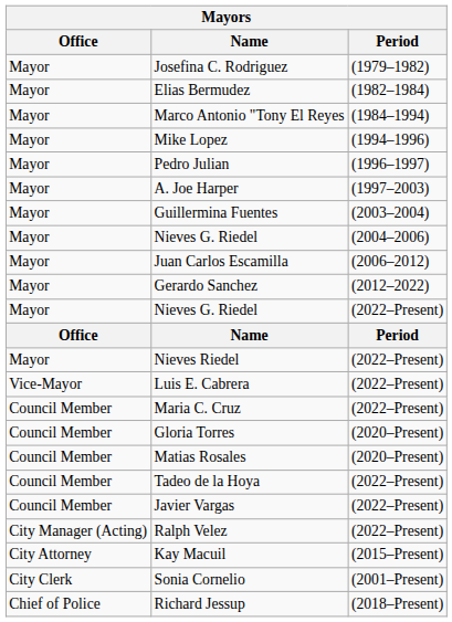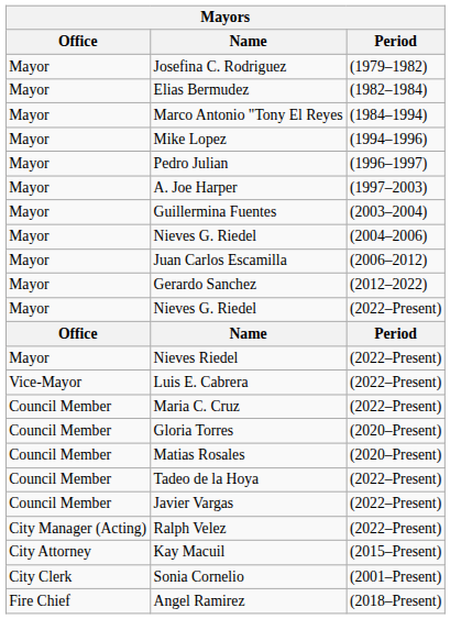 <table class="wikitable mw-collapsible" style="font-size: 87%;" align="right">
 <tr>
 <th colspan=3>Mayors</th>
 </tr>
 <tr>
 <th>Office</th>
 <th>Name</th>
 <th>Period</th>
 </tr>
 <tr>
 <td>Mayor</td>
 <td>Josefina C. Rodriguez</td>
 <td>(1979–1982)</td>
 </tr>
 <tr>
 <td>Mayor</td>
 <td>Elias Bermudez</td>
 <td>(1982–1984)</td>
 </tr>
 <tr>
 <td>Mayor</td>
 <td>Marco Antonio "Tony El Reyes</td>
 <td>(1984–1994)</td>
 </tr>
 <tr>
 <td>Mayor</td>
 <td>Mike Lopez</td>
 <td>(1994–1996)</td>
 </tr>
 <tr>
 <td>Mayor</td>
 <td>Pedro Julian</td>
 <td>(1996–1997)</td>
 </tr>
 <tr>
 <td>Mayor</td>
 <td>A. Joe Harper</td>
 <td>(1997–2003)</td>
 </tr>
 <tr>
 <td>Mayor</td>
 <td>Guillermina Fuentes</td>
 <td>(2003–2004)</td>
 </tr>
 <tr>
 <td>Mayor</td>
 <td>Nieves G. Riedel</td>
 <td>(2004–2006)</td>
 </tr>
 <tr>
 <td>Mayor</td>
 <td>Juan Carlos Escamilla</td>
 <td>(2006–2012)</td>
 </tr>
 <tr>
 <td>Mayor</td>
 <td>Gerardo Sanchez</td>
 <td>(2012–2022)</td>
 </tr>
 <tr>
 <td>Mayor</td>
 <td>Nieves G. Riedel</td>
 <td>(2022–Present)</td>
 </tr>
 <tr>
 <th>Office</th>
 <th>Name</th>
 <th>Period</th>
 </tr>
 <tr>
 <td>Mayor</td>
 <td>Nieves Riedel</td>
 <td>(2022–Present)</td>
 </tr>
 <tr>
 <td>Vice-Mayor</td>
 <td>Luis E. Cabrera</td>
 <td>(2022–Present)</td>
 </tr>
 <tr>
 <td>Council Member</td>
 <td>Maria C. Cruz</td>
 <td>(2022–Present)</td>
 </tr>
 <tr>
 <td>Council Member</td>
 <td>Gloria Torres</td>
 <td>(2020–Present)</td>
 </tr>
 <tr>
 <td>Council Member</td>
 <td>Matias Rosales</td>
 <td>(2020–Present)</td>
 </tr>
 <tr>
 <td>Council Member</td>
 <td>Tadeo de la Hoya</td>
 <td>(2022–Present)</td>
 </tr>
 <tr>
 <td>Council Member</td>
 <td>Javier Vargas</td>
 <td>(2022–Present)</td>
 </tr>
 <tr>
 <td>City Manager (Acting)</td>
 <td>Ralph Velez</td>
 <td>(2022–Present)</td>
 </tr>
 <tr>
 <td>City Attorney</td>
 <td>Kay Macuil</td>
 <td>(2015–Present)</td>
 </tr>
 <tr>
 <td>City Clerk</td>
 <td>Sonia Cornelio</td>
 <td>(2001–Present)</td>
 </tr>
 <tr>
-<td>Chief of Police</td>
-<td>Richard Jessup</td>
+<td>Fire Chief</td>
+<td>Angel Ramirez</td>
 <td>(2018–Present)</td>
 </tr>
 </table>
